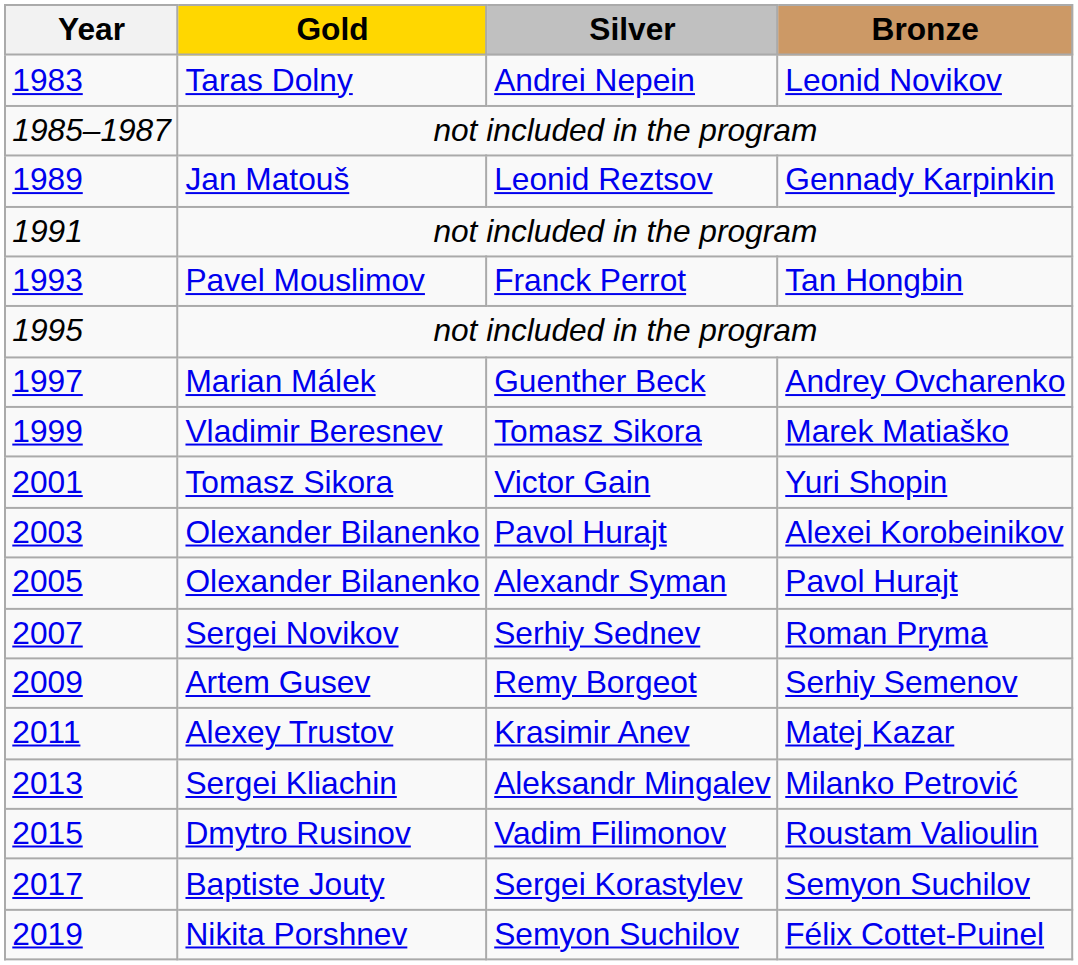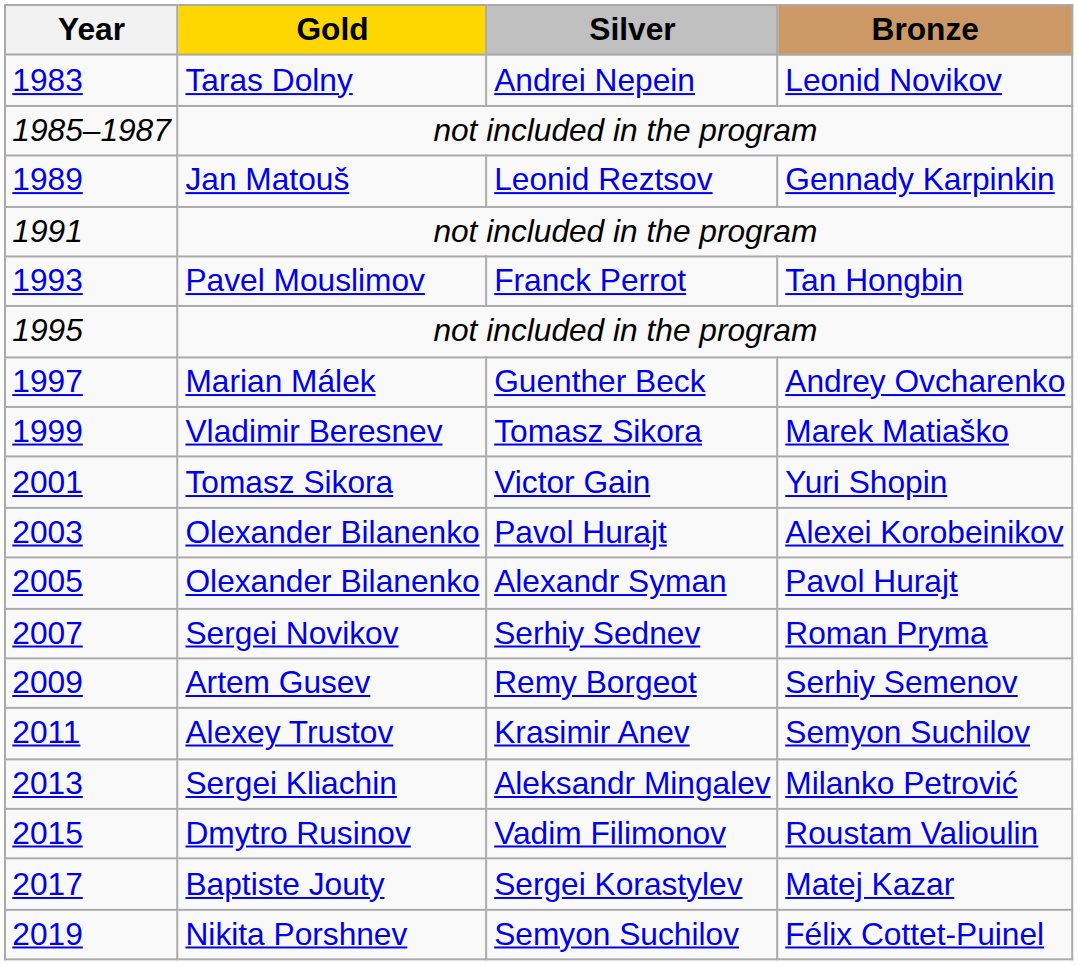 <table class="wikitable">
 <tr>
 <th>Year</th>
 <td align=center bgcolor=gold><strong>Gold</strong></td>
 <td align=center bgcolor=silver><strong>Silver</strong></td>
 <td align=center bgcolor=cc9966><strong>Bronze</strong></td>
 </tr>
 <tr>
 <td><a href='#'>1983</a></td>
 <td> <a href='#'>Taras Dolny</a></td>
 <td> <a href='#'>Andrei Nepein</a></td>
 <td> <a href='#'>Leonid Novikov</a></td>
 </tr>
 <tr>
 <td><em>1985–1987</em></td>
 <td colspan=3 align=center><em>not included in the program</em></td>
 </tr>
 <tr>
 <td><a href='#'>1989</a></td>
 <td> <a href='#'>Jan Matouš</a></td>
 <td> <a href='#'>Leonid Reztsov</a></td>
 <td> <a href='#'>Gennady Karpinkin</a></td>
 </tr>
 <tr>
 <td><em>1991</em></td>
 <td colspan=3 align=center><em>not included in the program</em></td>
 </tr>
 <tr>
 <td><a href='#'>1993</a></td>
 <td> <a href='#'>Pavel Mouslimov</a></td>
 <td> <a href='#'>Franck Perrot</a></td>
 <td> <a href='#'>Tan Hongbin</a></td>
 </tr>
 <tr>
 <td><em>1995</em></td>
 <td colspan=3 align=center><em>not included in the program</em></td>
 </tr>
 <tr>
 <td><a href='#'>1997</a></td>
 <td> <a href='#'>Marian Málek</a></td>
 <td> <a href='#'>Guenther Beck</a></td>
 <td> <a href='#'>Andrey Ovcharenko</a></td>
 </tr>
 <tr>
 <td><a href='#'>1999</a></td>
 <td> <a href='#'>Vladimir Beresnev</a></td>
 <td> <a href='#'>Tomasz Sikora</a></td>
 <td> <a href='#'>Marek Matiaško</a></td>
 </tr>
 <tr>
 <td><a href='#'>2001</a></td>
 <td> <a href='#'>Tomasz Sikora</a></td>
 <td> <a href='#'>Victor Gain</a></td>
 <td> <a href='#'>Yuri Shopin</a></td>
 </tr>
 <tr>
 <td><a href='#'>2003</a></td>
 <td> <a href='#'>Olexander Bilanenko</a></td>
 <td> <a href='#'>Pavol Hurajt</a></td>
 <td> <a href='#'>Alexei Korobeinikov</a></td>
 </tr>
 <tr>
 <td><a href='#'>2005</a></td>
 <td> <a href='#'>Olexander Bilanenko</a></td>
 <td> <a href='#'>Alexandr Syman</a></td>
 <td> <a href='#'>Pavol Hurajt</a></td>
 </tr>
 <tr>
 <td><a href='#'>2007</a></td>
 <td> <a href='#'>Sergei Novikov</a></td>
 <td> <a href='#'>Serhiy Sednev</a></td>
 <td> <a href='#'>Roman Pryma</a></td>
 </tr>
 <tr>
 <td><a href='#'>2009</a></td>
 <td> <a href='#'>Artem Gusev</a></td>
 <td> <a href='#'>Remy Borgeot</a></td>
 <td> <a href='#'>Serhiy Semenov</a></td>
 </tr>
 <tr>
 <td><a href='#'>2011</a></td>
 <td> <a href='#'>Alexey Trustov</a></td>
 <td> <a href='#'>Krasimir Anev</a></td>
-<td> <a href='#'>Matej Kazar</a></td>
+<td> <a href='#'>Semyon Suchilov</a></td>
 </tr>
 <tr>
 <td><a href='#'>2013</a></td>
 <td> <a href='#'>Sergei Kliachin</a></td>
 <td> <a href='#'>Aleksandr Mingalev</a></td>
 <td> <a href='#'>Milanko Petrović</a></td>
 </tr>
 <tr>
 <td><a href='#'>2015</a></td>
 <td> <a href='#'>Dmytro Rusinov</a></td>
 <td> <a href='#'>Vadim Filimonov</a></td>
 <td> <a href='#'>Roustam Valioulin</a></td>
 </tr>
 <tr>
 <td><a href='#'>2017</a></td>
 <td> <a href='#'>Baptiste Jouty</a></td>
 <td> <a href='#'>Sergei Korastylev</a></td>
-<td> <a href='#'>Semyon Suchilov</a></td>
+<td> <a href='#'>Matej Kazar</a></td>
 </tr>
 <tr>
 <td><a href='#'>2019</a></td>
 <td> <a href='#'>Nikita Porshnev</a></td>
 <td> <a href='#'>Semyon Suchilov</a></td>
 <td> <a href='#'>Félix Cottet-Puinel</a></td>
 </tr>
 </table>
